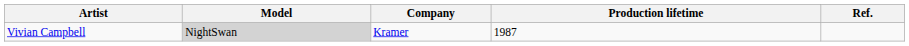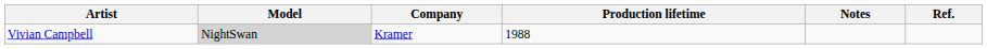 <table class="wikitable sortable plainrowheaders" style="width:99%;">
 <tr>
 <th scope="col" style="width:15em;">Artist</th>
 <th scope="col">Model</th>
 <th scope="col" style="width:10em;">Company</th>
 <th scope="col">Production lifetime</th>
+<th scope="col" class="unsortable">Notes</th>
 <th scope="col">Ref.</th>
 </tr>
 <tr>
 <td><a href='#'>Vivian Campbell</a></td>
 <td style="background: lightgrey;">NightSwan</td>
 <td><a href='#'>Kramer</a></td>
-<td>1987</td>
+<td>1988</td>
+<td></td>
 <td></td>
 </tr>
 </table>
